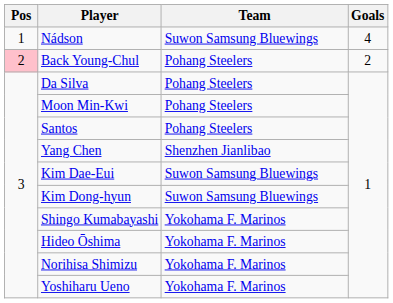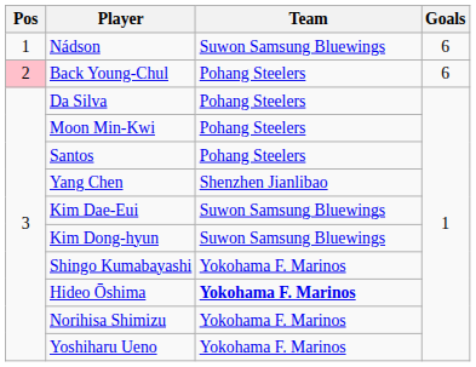 <table class="wikitable" style="text-align:center; font-size:95%;">
 <tr>
 <th width=30 abbr="Position">Pos</th>
 <th>Player</th>
 <th width=200>Team</th>
 <th>Goals</th>
 </tr>
 <tr>
 <td>1</td>
 <td align=left> <a href='#'>Nádson</a></td>
 <td align=left> <a href='#'>Suwon Samsung Bluewings</a></td>
-<td>4</td>
+<td>6</td>
 </tr>
 <tr>
 <td style="background: pink;">2</td>
 <td align=left> <a href='#'>Back Young-Chul</a></td>
 <td align=left> <a href='#'>Pohang Steelers</a></td>
-<td>2</td>
+<td>6</td>
 </tr>
 <tr>
 <td rowspan=10>3</td>
 <td align=left> <a href='#'>Da Silva</a></td>
 <td align=left> <a href='#'>Pohang Steelers</a></td>
 <td rowspan=10>1</td>
 </tr>
 <tr>
 <td align=left> <a href='#'>Moon Min-Kwi</a></td>
 <td align=left> <a href='#'>Pohang Steelers</a></td>
 </tr>
 <tr>
 <td align=left> <a href='#'>Santos</a></td>
 <td align=left> <a href='#'>Pohang Steelers</a></td>
 </tr>
 <tr>
 <td align=left> <a href='#'>Yang Chen</a></td>
 <td align=left> <a href='#'>Shenzhen Jianlibao</a></td>
 </tr>
 <tr>
 <td align=left> <a href='#'>Kim Dae-Eui</a></td>
 <td align=left> <a href='#'>Suwon Samsung Bluewings</a></td>
 </tr>
 <tr>
 <td align=left> <a href='#'>Kim Dong-hyun</a></td>
 <td align=left> <a href='#'>Suwon Samsung Bluewings</a></td>
 </tr>
 <tr>
 <td align=left> <a href='#'>Shingo Kumabayashi</a></td>
 <td align=left> <a href='#'>Yokohama F. Marinos</a></td>
 </tr>
 <tr>
 <td align=left> <a href='#'>Hideo Ōshima</a></td>
-<td align=left> <a href='#'>Yokohama F. Marinos</a></td>
+<td align=left><strong> <a href='#'>Yokohama F. Marinos</a></strong></td>
 </tr>
 <tr>
 <td align=left> <a href='#'>Norihisa Shimizu</a></td>
 <td align=left> <a href='#'>Yokohama F. Marinos</a></td>
 </tr>
 <tr>
 <td align=left> <a href='#'>Yoshiharu Ueno</a></td>
 <td align=left> <a href='#'>Yokohama F. Marinos</a></td>
 </tr>
 </table>
